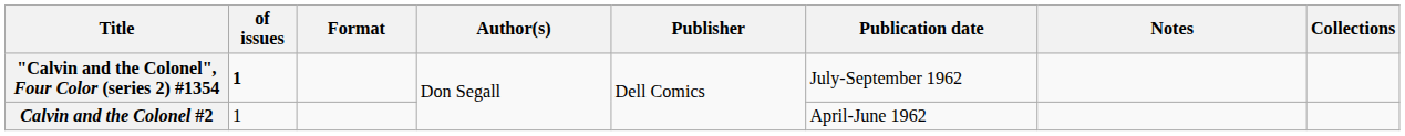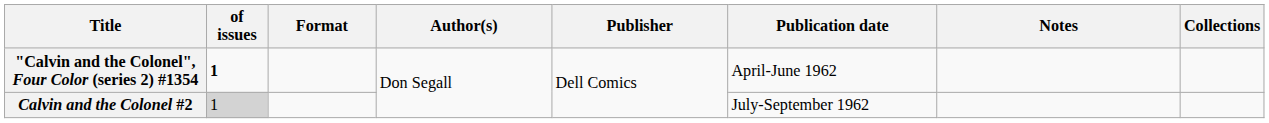 <table class="wikitable">
 <tr>
 <th>Title</th>
 <th style="width:40pt"> of issues</th>
 <th style="width:75pt">Format</th>
 <th style="width:125pt">Author(s)</th>
 <th style="width:125pt">Publisher</th>
 <th style="width:150pt">Publication date</th>
 <th style="width:175pt">Notes</th>
 <th>Collections</th>
 </tr>
 <tr>
 <th>"Calvin and the Colonel", <em>Four Color</em> (series 2) #1354</th>
 <td><strong>1</strong></td>
 <td></td>
 <td rowspan="2">Don Segall</td>
 <td rowspan="2">Dell Comics</td>
-<td>July-September 1962</td>
+<td>April-June 1962</td>
 <td></td>
 <td></td>
 </tr>
 <tr>
 <th><em>Calvin and the Colonel</em> #2</th>
-<td>1</td>
+<td style="background: lightgrey;">1</td>
 <td></td>
-<td>April-June 1962</td>
+<td>July-September 1962</td>
 <td></td>
 <td></td>
 </tr>
 </table>
